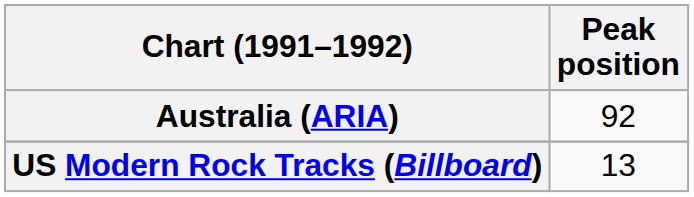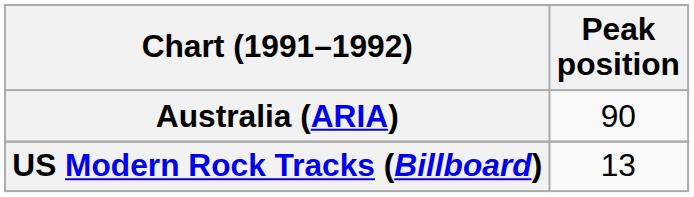 <table class="wikitable sortable plainrowheaders" style="text-align:center">
 <tr>
 <th>Chart (1991–1992)</th>
 <th>Peak<br>position</th>
 </tr>
 <tr>
 <th scope="row">Australia (<a href='#'>ARIA</a>)</th>
-<td>92</td>
+<td>90</td>
 </tr>
 <tr>
 </tr>
 <tr>
 </tr>
 <tr>
 </tr>
 <tr>
 <th scope="row">US <a href='#'>Modern Rock Tracks</a> (<em><a href='#'>Billboard</a></em>)</th>
 <td>13</td>
 </tr>
 </table>
